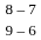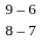 <table style="text-align:center">
 <tr>
 <th width=200></th>
 <th width=100></th>
 <th width=200></th>
 </tr>
 <tr>
 <td align=right><strong></strong></td>
-<td>8 – 7</td>
+<td>9 – 6</td>
 <td align=left></td>
 </tr>
 <tr>
 <td align=right><strong></strong></td>
-<td>9 – 6</td>
+<td>8 – 7</td>
 <td align=left></td>
 </tr>
 </table>
